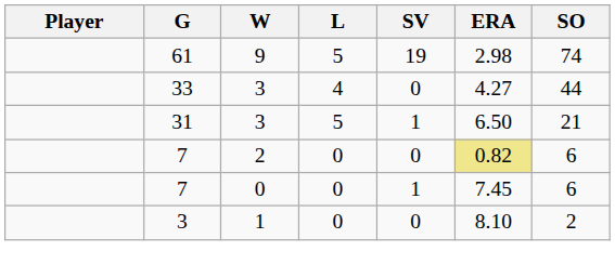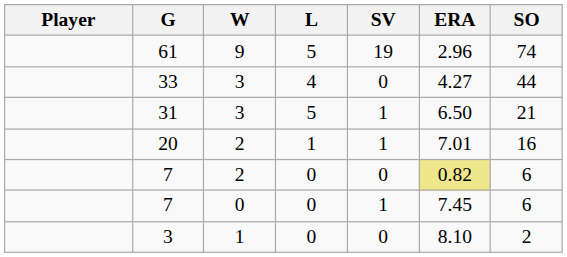 <table class="wikitable sortable">
 <tr>
 <th bgcolor="#DDDDFF" width="16%">Player</th>
 <th bgcolor="#DDDDFF" width="9%">G</th>
 <th bgcolor="#DDDDFF" width="9%">W</th>
 <th bgcolor="#DDDDFF" width="9%">L</th>
 <th bgcolor="#DDDDFF" width="9%">SV</th>
 <th bgcolor="#DDDDFF" width="9%">ERA</th>
 <th bgcolor="#DDDDFF" width="9%">SO</th>
 </tr>
 <tr align="center">
 <td></td>
 <td>61</td>
 <td>9</td>
 <td>5</td>
 <td>19</td>
-<td>2.98</td>
+<td>2.96</td>
 <td>74</td>
 </tr>
 <tr align="center">
 <td></td>
 <td>33</td>
 <td>3</td>
 <td>4</td>
 <td>0</td>
 <td>4.27</td>
 <td>44</td>
 </tr>
 <tr align="center">
 <td></td>
 <td>31</td>
 <td>3</td>
 <td>5</td>
 <td>1</td>
 <td>6.50</td>
 <td>21</td>
+</tr>
+<tr align="center">
+<td></td>
+<td>20</td>
+<td>2</td>
+<td>1</td>
+<td>1</td>
+<td>7.01</td>
+<td>16</td>
 </tr>
 <tr align="center">
 <td></td>
 <td>7</td>
 <td>2</td>
 <td>0</td>
 <td>0</td>
 <td style="background: khaki;">0.82</td>
 <td>6</td>
 </tr>
 <tr align="center">
 <td></td>
 <td>7</td>
 <td>0</td>
 <td>0</td>
 <td>1</td>
 <td>7.45</td>
 <td>6</td>
 </tr>
 <tr align="center">
 <td></td>
 <td>3</td>
 <td>1</td>
 <td>0</td>
 <td>0</td>
 <td>8.10</td>
 <td>2</td>
 </tr>
 </table>
